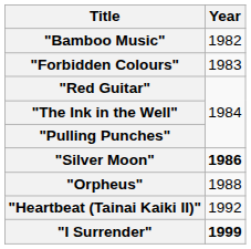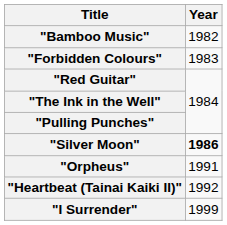 <table class="wikitable plainrowheaders" style="text-align:center;">
 <tr>
 <th scope="col">Title</th>
 <th scope="col">Year</th>
 </tr>
 <tr>
 <th scope="row">"Bamboo Music"</th>
 <td>1982</td>
 </tr>
 <tr>
 <th scope="row">"Forbidden Colours"</th>
 <td>1983</td>
 </tr>
 <tr>
 <th scope="row">"Red Guitar"</th>
 <td rowspan="3">1984</td>
 </tr>
 <tr>
 <th scope="row">"The Ink in the Well"</th>
 </tr>
 <tr>
 <th scope="row">"Pulling Punches"</th>
 </tr>
 <tr>
 <th scope="row">"Silver Moon"</th>
 <td><strong>1986</strong></td>
 </tr>
 <tr>
 <th scope="row">"Orpheus"</th>
-<td>1988</td>
+<td>1991</td>
 </tr>
 <tr>
 <th scope="row">"Heartbeat (Tainai Kaiki II)"</th>
 <td>1992</td>
 </tr>
 <tr>
 <th scope="row">"I Surrender"</th>
-<td><strong>1999</strong></td>
+<td>1999</td>
 </tr>
 </table>
